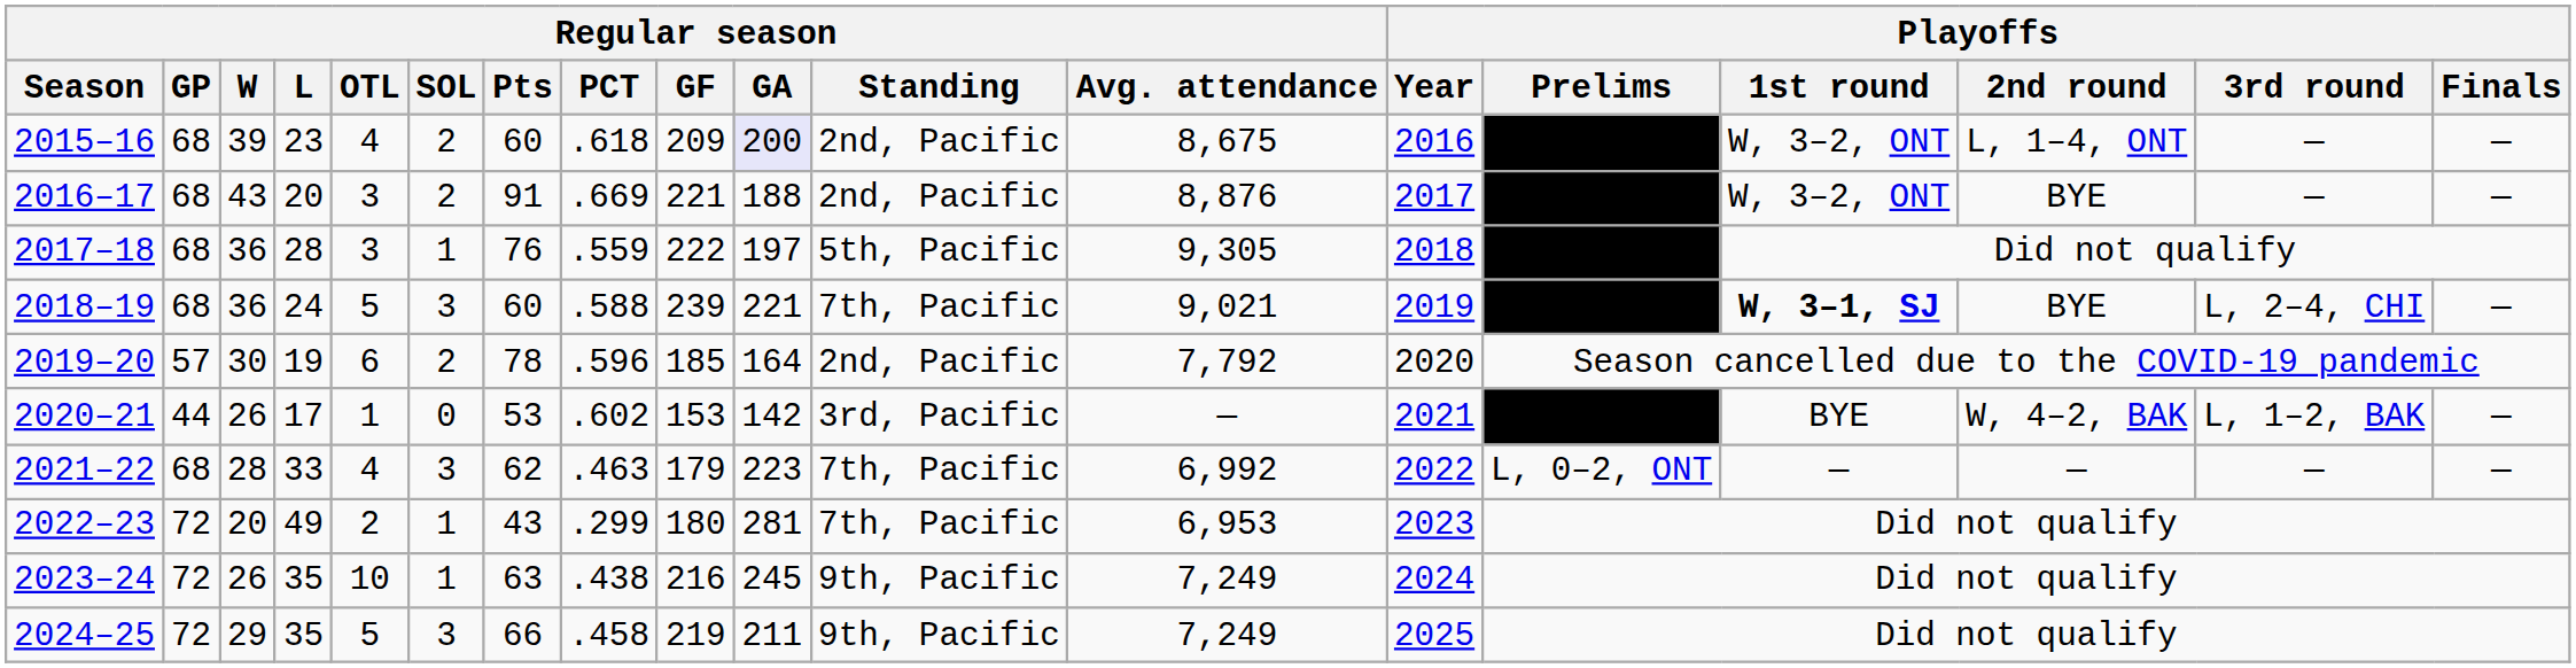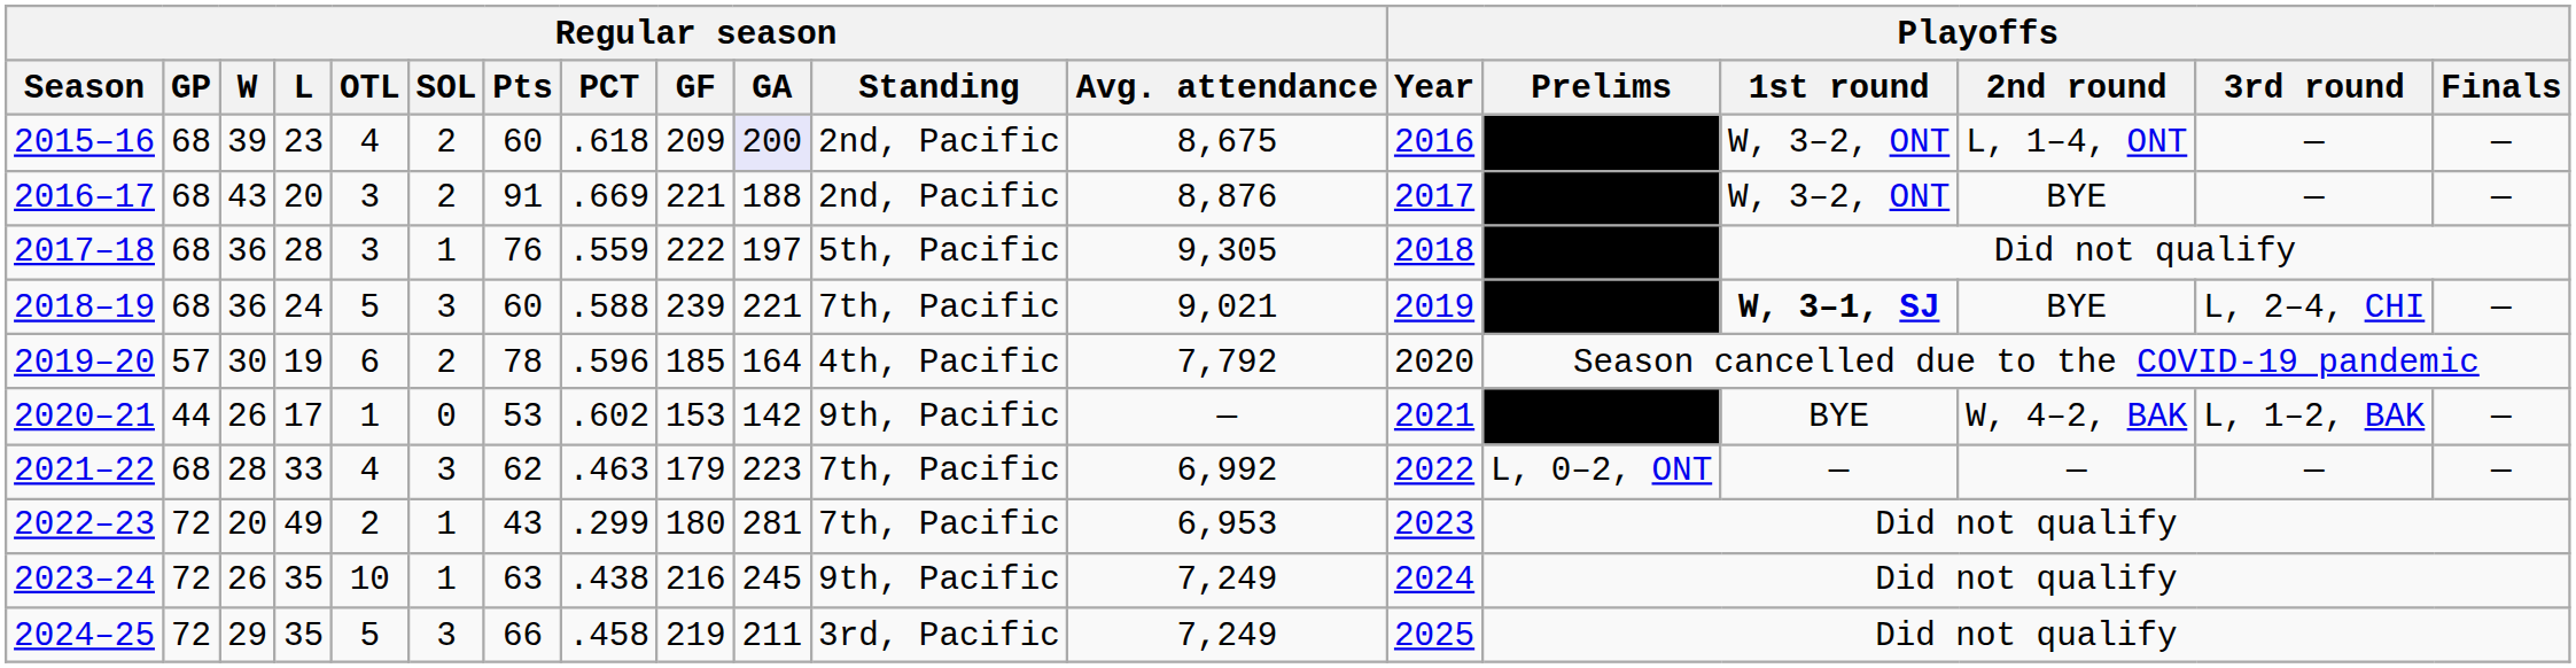 <table class="wikitable" style="text-align:center; font-size:100%">
 <tr>
 <th colspan=12>Regular season</th>
 <th colspan=6>Playoffs</th>
 </tr>
 <tr>
 <th>Season</th>
 <th>GP</th>
 <th>W</th>
 <th>L</th>
 <th>OTL</th>
 <th>SOL</th>
 <th>Pts</th>
 <th>PCT</th>
 <th>GF</th>
 <th>GA</th>
 <th>Standing</th>
 <th>Avg. attendance</th>
 <th>Year</th>
 <th>Prelims</th>
 <th>1st round</th>
 <th>2nd round</th>
 <th>3rd round</th>
 <th>Finals</th>
 </tr>
 <tr>
 <td><a href='#'>2015–16</a></td>
 <td>68</td>
 <td>39</td>
 <td>23</td>
 <td>4</td>
 <td>2</td>
 <td>60</td>
 <td>.618</td>
 <td>209</td>
 <td style="background: lavender;">200</td>
 <td>2nd, Pacific</td>
 <td>8,675</td>
 <td><a href='#'>2016</a></td>
 <td bgcolor=#000000>—</td>
 <td>W, 3–2, <a href='#'>ONT</a></td>
 <td>L, 1–4, <a href='#'>ONT</a></td>
 <td>—</td>
 <td>—</td>
 </tr>
 <tr>
 <td><a href='#'>2016–17</a></td>
 <td>68</td>
 <td>43</td>
 <td>20</td>
 <td>3</td>
 <td>2</td>
 <td>91</td>
 <td>.669</td>
 <td>221</td>
 <td>188</td>
 <td>2nd, Pacific</td>
 <td>8,876</td>
 <td><a href='#'>2017</a></td>
 <td bgcolor=#000000>—</td>
 <td>W, 3–2, <a href='#'>ONT</a></td>
 <td>BYE</td>
 <td>—</td>
 <td>—</td>
 </tr>
 <tr>
 <td><a href='#'>2017–18</a></td>
 <td>68</td>
 <td>36</td>
 <td>28</td>
 <td>3</td>
 <td>1</td>
 <td>76</td>
 <td>.559</td>
 <td>222</td>
 <td>197</td>
 <td>5th, Pacific</td>
 <td>9,305</td>
 <td><a href='#'>2018</a></td>
 <td bgcolor=#000000>—</td>
 <td colspan=4>Did not qualify</td>
 </tr>
 <tr>
 <td><a href='#'>2018–19</a></td>
 <td>68</td>
 <td>36</td>
 <td>24</td>
 <td>5</td>
 <td>3</td>
 <td>60</td>
 <td>.588</td>
 <td>239</td>
 <td>221</td>
 <td>7th, Pacific</td>
 <td>9,021</td>
 <td><a href='#'>2019</a></td>
 <td bgcolor=#000000>—</td>
 <td><strong>W, 3–1, <a href='#'>SJ</a></strong></td>
 <td>BYE</td>
 <td>L, 2–4, <a href='#'>CHI</a></td>
 <td>—</td>
 </tr>
 <tr>
 <td><a href='#'>2019–20</a></td>
 <td>57</td>
 <td>30</td>
 <td>19</td>
 <td>6</td>
 <td>2</td>
 <td>78</td>
 <td>.596</td>
 <td>185</td>
 <td>164</td>
-<td>2nd, Pacific</td>
+<td>4th, Pacific</td>
 <td>7,792</td>
 <td>2020</td>
 <td colspan="5">Season cancelled due to the <a href='#'>COVID-19 pandemic</a></td>
 </tr>
 <tr>
 <td><a href='#'>2020–21</a></td>
 <td>44</td>
 <td>26</td>
 <td>17</td>
 <td>1</td>
 <td>0</td>
 <td>53</td>
 <td>.602</td>
 <td>153</td>
 <td>142</td>
-<td>3rd, Pacific</td>
+<td>9th, Pacific</td>
 <td>—</td>
 <td><a href='#'>2021</a></td>
 <td bgcolor=#000000>—</td>
 <td>BYE</td>
 <td>W, 4–2, <a href='#'>BAK</a></td>
 <td>L, 1–2, <a href='#'>BAK</a></td>
 <td>—</td>
 </tr>
 <tr>
 <td><a href='#'>2021–22</a></td>
 <td>68</td>
 <td>28</td>
 <td>33</td>
 <td>4</td>
 <td>3</td>
 <td>62</td>
 <td>.463</td>
 <td>179</td>
 <td>223</td>
 <td>7th, Pacific</td>
 <td>6,992</td>
 <td><a href='#'>2022</a></td>
 <td>L, 0–2, <a href='#'>ONT</a></td>
 <td>—</td>
 <td>—</td>
 <td>—</td>
 <td>—</td>
 </tr>
 <tr>
 <td><a href='#'>2022–23</a></td>
 <td>72</td>
 <td>20</td>
 <td>49</td>
 <td>2</td>
 <td>1</td>
 <td>43</td>
 <td>.299</td>
 <td>180</td>
 <td>281</td>
 <td>7th, Pacific</td>
 <td>6,953</td>
 <td><a href='#'>2023</a></td>
 <td colspan=5>Did not qualify</td>
 </tr>
 <tr>
 <td><a href='#'>2023–24</a></td>
 <td>72</td>
 <td>26</td>
 <td>35</td>
 <td>10</td>
 <td>1</td>
 <td>63</td>
 <td>.438</td>
 <td>216</td>
 <td>245</td>
 <td>9th, Pacific</td>
 <td>7,249</td>
 <td><a href='#'>2024</a></td>
 <td colspan=5>Did not qualify</td>
 </tr>
 <tr>
 <td><a href='#'>2024–25</a></td>
 <td>72</td>
 <td>29</td>
 <td>35</td>
 <td>5</td>
 <td>3</td>
 <td>66</td>
 <td>.458</td>
 <td>219</td>
 <td>211</td>
-<td>9th, Pacific</td>
+<td>3rd, Pacific</td>
 <td>7,249</td>
 <td><a href='#'>2025</a></td>
 <td colspan=5>Did not qualify</td>
 </tr>
 </table>
